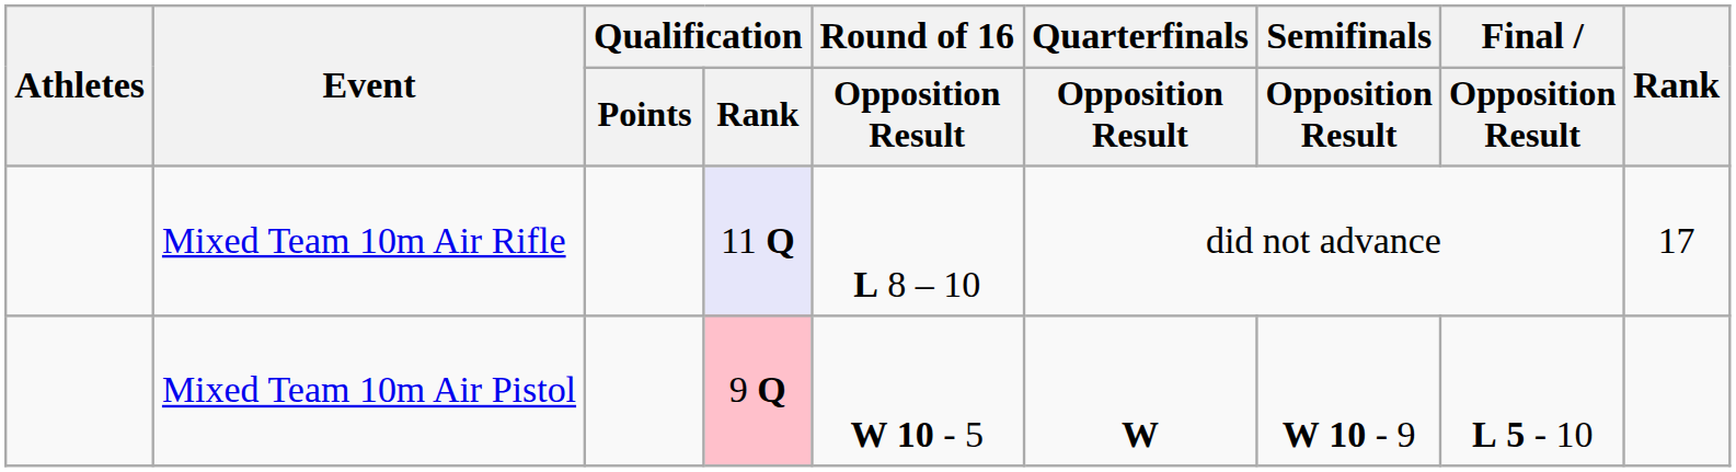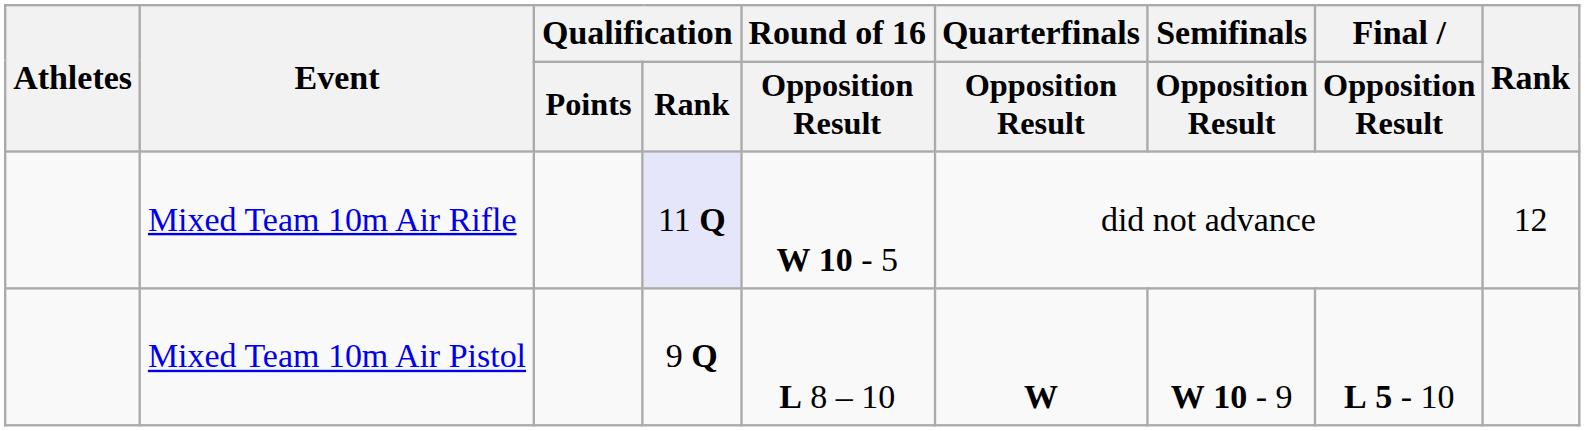 <table class="wikitable" style="font-size:90%;">
 <tr>
 <th rowspan=2>Athletes</th>
 <th rowspan=2>Event</th>
 <th colspan=2>Qualification</th>
 <th>Round of 16</th>
 <th>Quarterfinals</th>
 <th>Semifinals</th>
 <th>Final / </th>
 <th rowspan=2>Rank</th>
 </tr>
 <tr style="font-size:95%">
 <th>Points</th>
 <th>Rank</th>
 <th>Opposition<br>Result</th>
 <th>Opposition<br>Result</th>
 <th>Opposition<br>Result</th>
 <th>Opposition<br>Result</th>
 </tr>
 <tr align=center>
 <td align=left><br></td>
 <td align=left><a href='#'>Mixed Team 10m Air Rifle</a></td>
 <td></td>
 <td style="background: lavender;">11 <strong>Q</strong></td>
-<td><br><br><strong>L</strong> 8 – 10</td>
+<td><small><br></small> <br><strong>W</strong> <strong>10</strong> - 5</td>
 <td colspan=3>did not advance</td>
-<td>17</td>
+<td>12</td>
 </tr>
 <tr align=center>
 <td align=left><br></td>
 <td align=left><a href='#'>Mixed Team 10m Air Pistol</a></td>
 <td></td>
-<td style="background: pink;">9 <strong>Q</strong></td>
-<td><small><br></small> <br><strong>W</strong> <strong>10</strong> - 5</td>
+<td>9 <strong>Q</strong></td>
+<td><br><br><strong>L</strong> 8 – 10</td>
 <td><small><br></small> <br><strong>W</strong></td>
 <td><small><br></small> <br><strong>W</strong> <strong>10</strong> - 9</td>
 <td><small><br></small> <br><strong>L</strong> <strong>5</strong> - 10</td>
 <td></td>
 </tr>
 </table>
